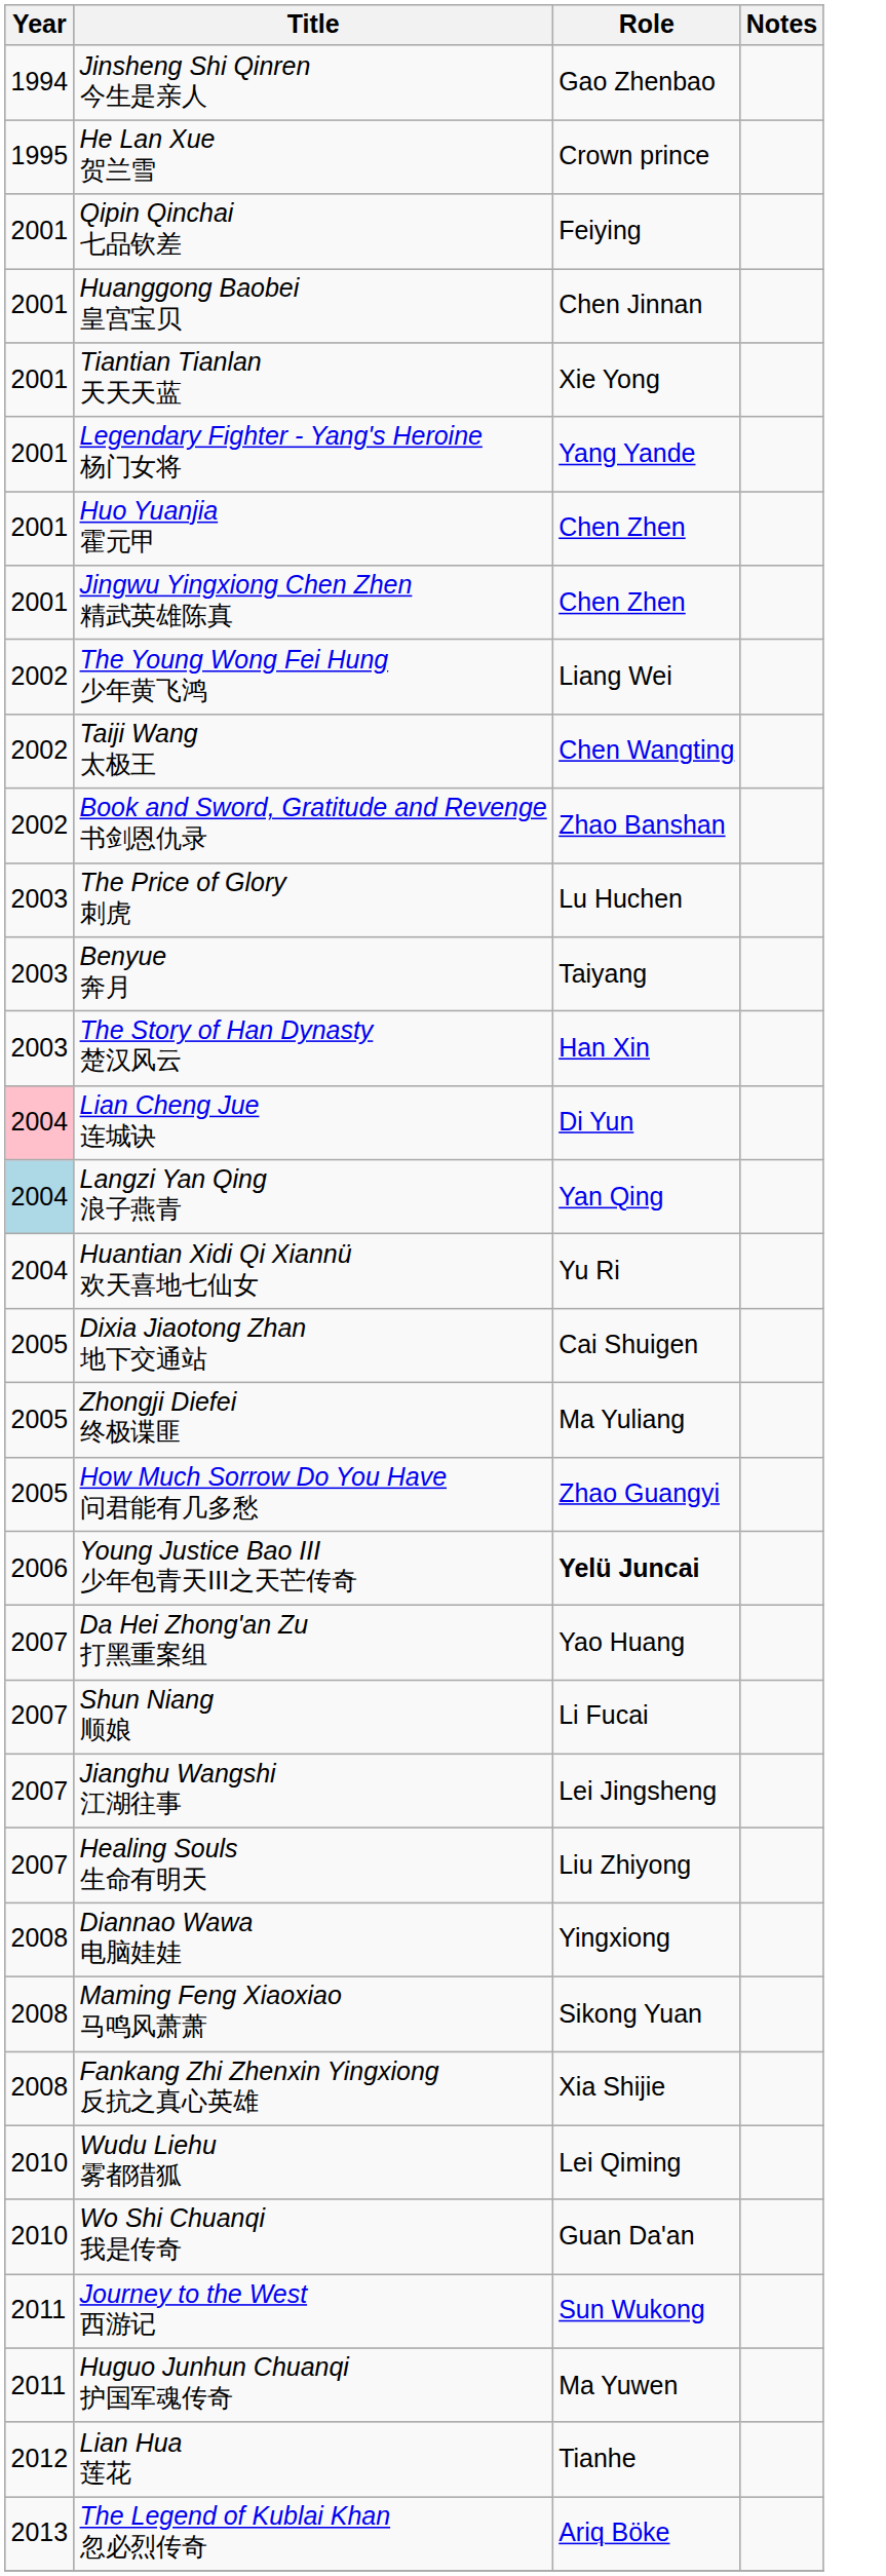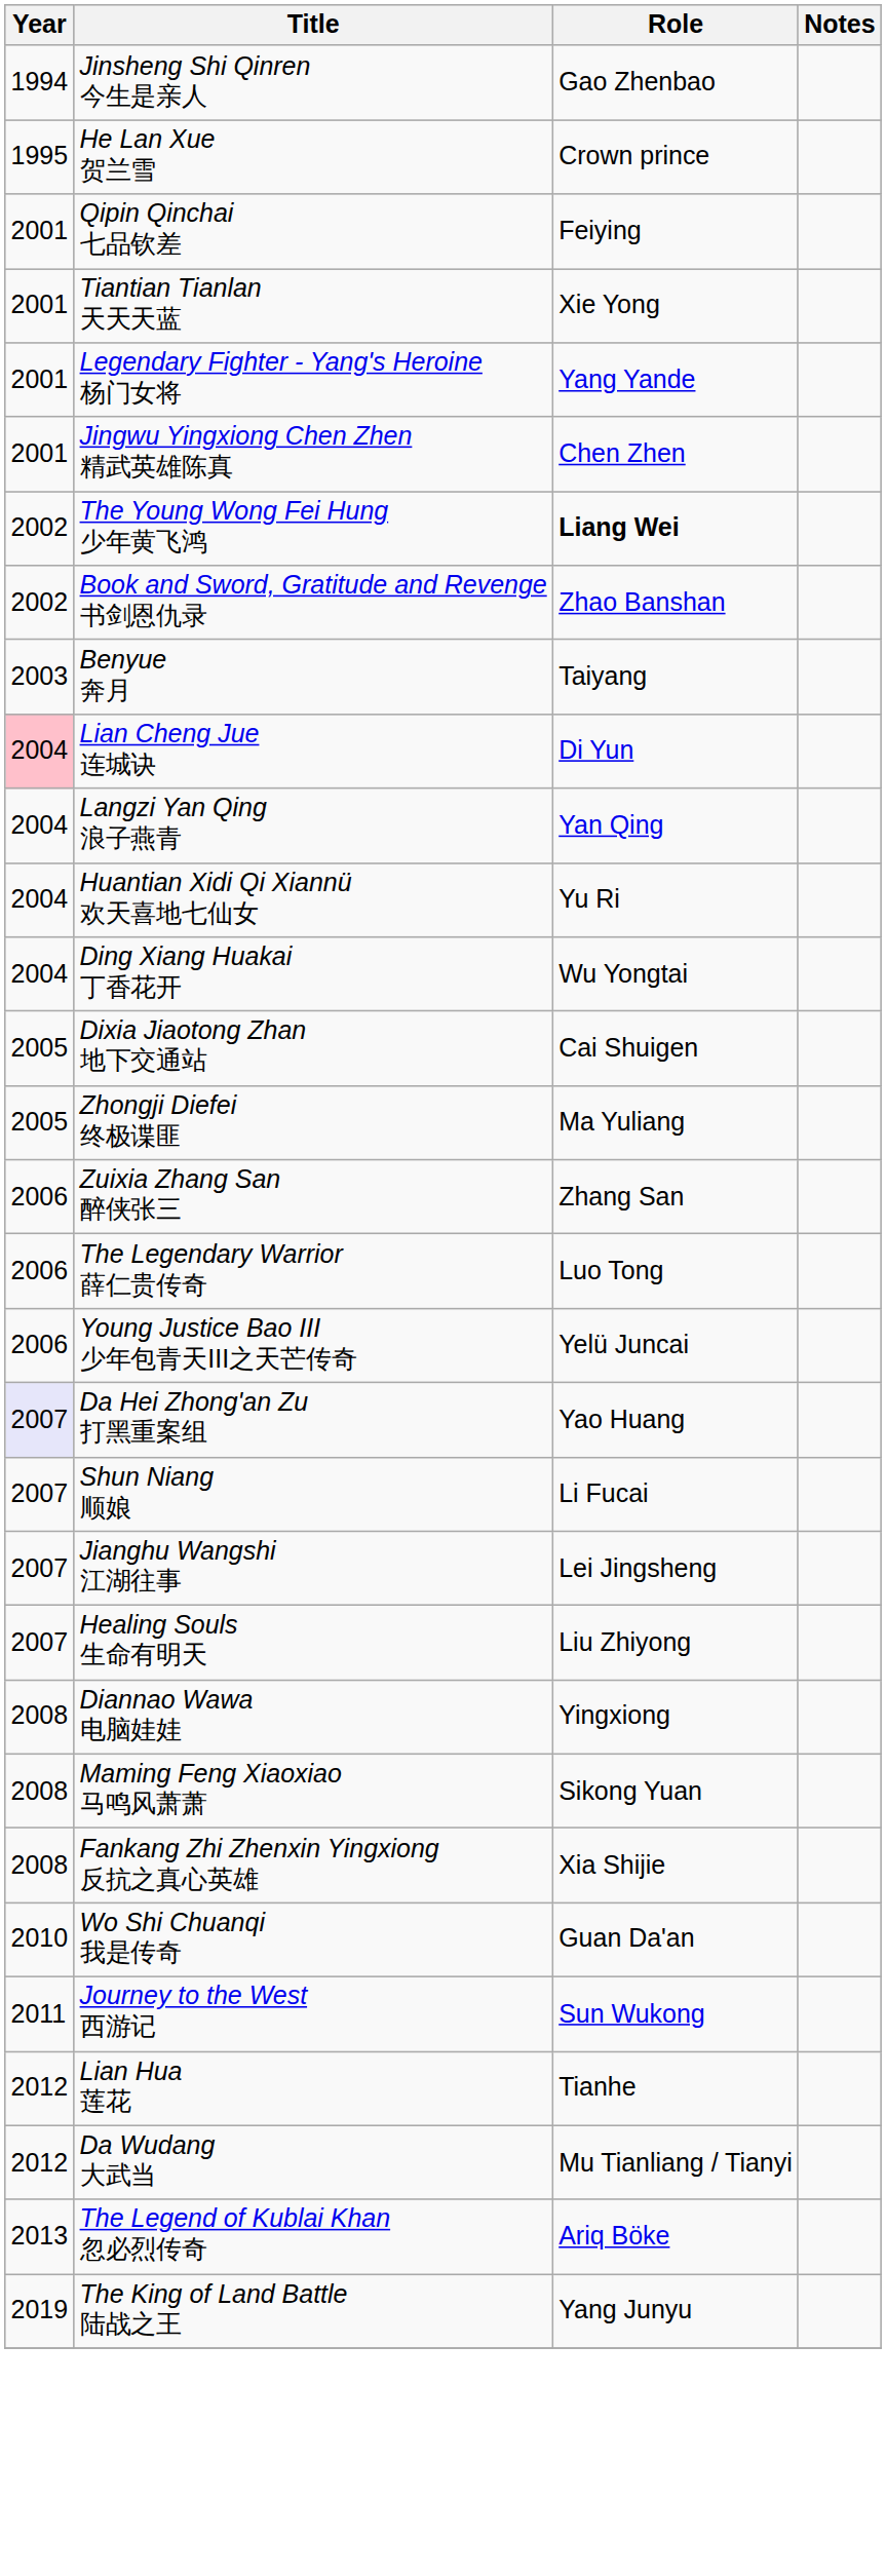 <table class="wikitable sortable">
 <tr>
 <th>Year</th>
 <th>Title</th>
 <th>Role</th>
 <th class="unsortable">Notes</th>
 </tr>
 <tr>
 <td>1994</td>
 <td><em>Jinsheng Shi Qinren</em><br>今生是亲人</td>
 <td>Gao Zhenbao</td>
 <td></td>
 </tr>
 <tr>
 <td>1995</td>
 <td><em>He Lan Xue</em><br>贺兰雪</td>
 <td>Crown prince</td>
 <td></td>
 </tr>
 <tr>
 <td>2001</td>
 <td><em>Qipin Qinchai</em><br>七品钦差</td>
 <td>Feiying</td>
 <td></td>
 </tr>
 <tr>
 <td>2001</td>
-<td><em>Huanggong Baobei</em><br>皇宫宝贝</td>
-<td>Chen Jinnan</td>
-<td></td>
-</tr>
-<tr>
-<td>2001</td>
 <td><em>Tiantian Tianlan</em><br>天天天蓝</td>
 <td>Xie Yong</td>
 <td></td>
 </tr>
 <tr>
 <td>2001</td>
 <td><em><a href='#'>Legendary Fighter - Yang's Heroine</a></em><br>杨门女将</td>
 <td><a href='#'>Yang Yande</a></td>
 <td></td>
 </tr>
 <tr>
 <td>2001</td>
-<td><em><a href='#'>Huo Yuanjia</a></em><br>霍元甲</td>
-<td><a href='#'>Chen Zhen</a></td>
-<td></td>
-</tr>
-<tr>
-<td>2001</td>
 <td><em><a href='#'>Jingwu Yingxiong Chen Zhen</a></em><br>精武英雄陈真</td>
 <td><a href='#'>Chen Zhen</a></td>
 <td></td>
 </tr>
 <tr>
 <td>2002</td>
 <td><em><a href='#'>The Young Wong Fei Hung</a></em><br>少年黄飞鸿</td>
-<td>Liang Wei</td>
-<td></td>
-</tr>
-<tr>
-<td>2002</td>
-<td><em>Taiji Wang</em><br>太极王</td>
-<td><a href='#'>Chen Wangting</a></td>
+<td><strong>Liang Wei</strong></td>
 <td></td>
 </tr>
 <tr>
 <td>2002</td>
 <td><em><a href='#'>Book and Sword, Gratitude and Revenge</a></em><br>书剑恩仇录</td>
 <td><a href='#'>Zhao Banshan</a></td>
 <td></td>
 </tr>
 <tr>
 <td>2003</td>
-<td><em>The Price of Glory</em><br>刺虎</td>
-<td>Lu Huchen</td>
-<td></td>
-</tr>
-<tr>
-<td>2003</td>
 <td><em>Benyue</em><br>奔月</td>
 <td>Taiyang</td>
-<td></td>
-</tr>
-<tr>
-<td>2003</td>
-<td><em><a href='#'>The Story of Han Dynasty</a></em><br>楚汉风云</td>
-<td><a href='#'>Han Xin</a></td>
 <td></td>
 </tr>
 <tr>
 <td style="background: pink;">2004</td>
 <td><em><a href='#'>Lian Cheng Jue</a></em><br>连城诀</td>
 <td><a href='#'>Di Yun</a></td>
 <td></td>
 </tr>
 <tr>
-<td style="background: lightblue;">2004</td>
+<td>2004</td>
 <td><em>Langzi Yan Qing</em><br>浪子燕青</td>
 <td><a href='#'>Yan Qing</a></td>
 <td></td>
 </tr>
 <tr>
 <td>2004</td>
 <td><em>Huantian Xidi Qi Xiannü</em><br>欢天喜地七仙女</td>
 <td>Yu Ri</td>
+<td></td>
+</tr>
+<tr>
+<td>2004</td>
+<td><em>Ding Xiang Huakai</em><br>丁香花开</td>
+<td>Wu Yongtai</td>
 <td></td>
 </tr>
 <tr>
 <td>2005</td>
 <td><em>Dixia Jiaotong Zhan</em><br>地下交通站</td>
 <td>Cai Shuigen</td>
 <td></td>
 </tr>
 <tr>
 <td>2005</td>
 <td><em>Zhongji Diefei</em><br>终极谍匪</td>
 <td>Ma Yuliang</td>
 <td></td>
 </tr>
 <tr>
-<td>2005</td>
-<td><em><a href='#'>How Much Sorrow Do You Have</a></em><br>问君能有几多愁</td>
-<td><a href='#'>Zhao Guangyi</a></td>
+<td>2006</td>
+<td><em>Zuixia Zhang San</em><br>醉侠张三</td>
+<td>Zhang San</td>
+<td></td>
+</tr>
+<tr>
+<td>2006</td>
+<td><em>The Legendary Warrior</em><br>薛仁贵传奇</td>
+<td>Luo Tong</td>
 <td></td>
 </tr>
 <tr>
 <td>2006</td>
 <td><em>Young Justice Bao III</em><br>少年包青天III之天芒传奇</td>
-<td><strong>Yelü Juncai</strong></td>
+<td>Yelü Juncai</td>
 <td></td>
 </tr>
 <tr>
-<td>2007</td>
+<td style="background: lavender;">2007</td>
 <td><em>Da Hei Zhong'an Zu</em><br>打黑重案组</td>
 <td>Yao Huang</td>
 <td></td>
 </tr>
 <tr>
 <td>2007</td>
 <td><em>Shun Niang</em><br>顺娘</td>
 <td>Li Fucai</td>
 <td></td>
 </tr>
 <tr>
 <td>2007</td>
 <td><em>Jianghu Wangshi</em><br>江湖往事</td>
 <td>Lei Jingsheng</td>
 <td></td>
 </tr>
 <tr>
 <td>2007</td>
 <td><em>Healing Souls</em><br>生命有明天</td>
 <td>Liu Zhiyong</td>
 <td></td>
 </tr>
 <tr>
 <td>2008</td>
 <td><em>Diannao Wawa</em><br>电脑娃娃</td>
 <td>Yingxiong</td>
 <td></td>
 </tr>
 <tr>
 <td>2008</td>
 <td><em>Maming Feng Xiaoxiao</em><br>马鸣风萧萧</td>
 <td>Sikong Yuan</td>
 <td></td>
 </tr>
 <tr>
 <td>2008</td>
 <td><em>Fankang Zhi Zhenxin Yingxiong</em><br>反抗之真心英雄</td>
 <td>Xia Shijie</td>
 <td></td>
 </tr>
 <tr>
 <td>2010</td>
-<td><em>Wudu Liehu</em><br>雾都猎狐</td>
-<td>Lei Qiming</td>
-<td></td>
-</tr>
-<tr>
-<td>2010</td>
 <td><em>Wo Shi Chuanqi</em><br>我是传奇</td>
 <td>Guan Da'an</td>
 <td></td>
 </tr>
 <tr>
 <td>2011</td>
 <td><em><a href='#'>Journey to the West</a></em><br>西游记</td>
 <td><a href='#'>Sun Wukong</a></td>
 <td></td>
 </tr>
 <tr>
-<td>2011</td>
-<td><em>Huguo Junhun Chuanqi</em><br>护国军魂传奇</td>
-<td>Ma Yuwen</td>
+<td>2012</td>
+<td><em>Lian Hua</em><br>莲花</td>
+<td>Tianhe</td>
 <td></td>
 </tr>
 <tr>
 <td>2012</td>
-<td><em>Lian Hua</em><br>莲花</td>
-<td>Tianhe</td>
+<td><em>Da Wudang</em><br>大武当</td>
+<td>Mu Tianliang / Tianyi</td>
 <td></td>
 </tr>
 <tr>
 <td>2013</td>
 <td><em><a href='#'>The Legend of Kublai Khan</a></em><br>忽必烈传奇</td>
 <td><a href='#'>Ariq Böke</a></td>
 <td></td>
 </tr>
 <tr>
+<td>2019</td>
+<td><em>The King of Land Battle</em><br>  陆战之王</td>
+<td>Yang Junyu</td>
+<td></td>
+</tr>
+<tr>
 </tr>
 </table>
